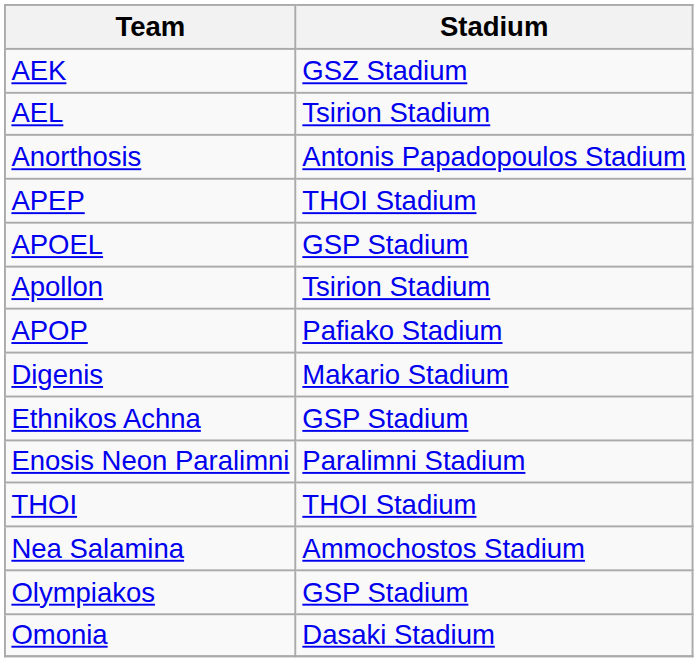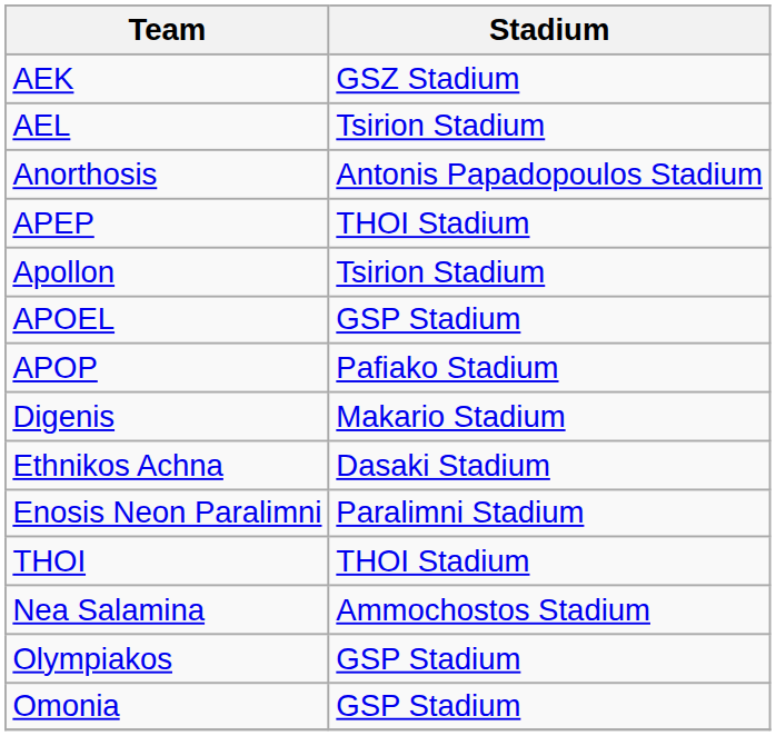 <table class="wikitable" style="font-size:90%">
 <tr>
 <th>Team</th>
 <th>Stadium</th>
 </tr>
 <tr>
 <td><a href='#'>AEK</a></td>
 <td><a href='#'>GSZ Stadium</a></td>
 </tr>
 <tr>
 <td><a href='#'>AEL</a></td>
 <td><a href='#'>Tsirion Stadium</a></td>
 </tr>
 <tr>
 <td><a href='#'>Anorthosis</a></td>
 <td><a href='#'>Antonis Papadopoulos Stadium</a></td>
 </tr>
 <tr>
 <td><a href='#'>APEP</a></td>
 <td><a href='#'>THOI Stadium</a></td>
 </tr>
 <tr>
+<td><a href='#'>Apollon</a></td>
+<td><a href='#'>Tsirion Stadium</a></td>
+</tr>
+<tr>
 <td><a href='#'>APOEL</a></td>
 <td><a href='#'>GSP Stadium</a></td>
-</tr>
-<tr>
-<td><a href='#'>Apollon</a></td>
-<td><a href='#'>Tsirion Stadium</a></td>
 </tr>
 <tr>
 <td><a href='#'>APOP</a></td>
 <td><a href='#'>Pafiako Stadium</a></td>
 </tr>
 <tr>
 <td><a href='#'>Digenis</a></td>
 <td><a href='#'>Makario Stadium</a></td>
 </tr>
 <tr>
 <td><a href='#'>Ethnikos Achna</a></td>
-<td><a href='#'>GSP Stadium</a></td>
+<td><a href='#'>Dasaki Stadium</a></td>
 </tr>
 <tr>
 <td><a href='#'>Enosis Neon Paralimni</a></td>
 <td><a href='#'>Paralimni Stadium</a></td>
 </tr>
 <tr>
 <td><a href='#'>THOI</a></td>
 <td><a href='#'>THOI Stadium</a></td>
 </tr>
 <tr>
 <td><a href='#'>Nea Salamina</a></td>
 <td><a href='#'>Ammochostos Stadium</a></td>
 </tr>
 <tr>
 <td><a href='#'>Olympiakos</a></td>
 <td><a href='#'>GSP Stadium</a></td>
 </tr>
 <tr>
 <td><a href='#'>Omonia</a></td>
-<td><a href='#'>Dasaki Stadium</a></td>
+<td><a href='#'>GSP Stadium</a></td>
 </tr>
 <tr>
 </tr>
 </table>
